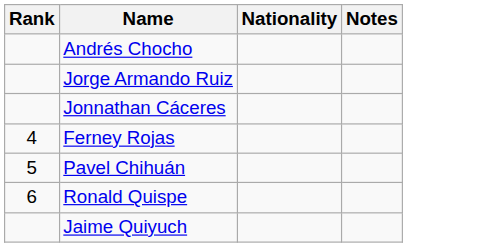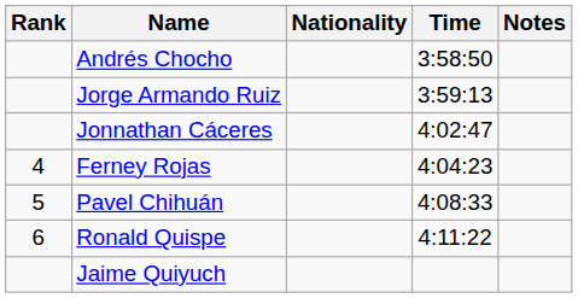 <table class="wikitable sortable" style="text-align:center">
 <tr>
 <th>Rank</th>
 <th>Name</th>
 <th>Nationality</th>
+<th>Time</th>
 <th>Notes</th>
 </tr>
 <tr>
 <td></td>
 <td align=left><a href='#'>Andrés Chocho</a></td>
 <td align=left></td>
+<td>3:58:50</td>
 <td><strong></strong></td>
 </tr>
 <tr>
 <td></td>
 <td align=left><a href='#'>Jorge Armando Ruiz</a></td>
 <td align=left></td>
+<td>3:59:13</td>
 <td></td>
 </tr>
 <tr>
 <td></td>
 <td align=left><a href='#'>Jonnathan Cáceres</a></td>
 <td align=left></td>
+<td>4:02:47</td>
 <td></td>
 </tr>
 <tr>
 <td>4</td>
 <td align=left><a href='#'>Ferney Rojas</a></td>
 <td align=left></td>
+<td>4:04:23</td>
 <td></td>
 </tr>
 <tr>
 <td>5</td>
 <td align=left><a href='#'>Pavel Chihuán</a></td>
 <td align=left></td>
+<td>4:08:33</td>
 <td></td>
 </tr>
 <tr>
 <td>6</td>
 <td align=left><a href='#'>Ronald Quispe</a></td>
 <td align=left></td>
+<td>4:11:22</td>
 <td></td>
 </tr>
 <tr>
 <td></td>
 <td align=left><a href='#'>Jaime Quiyuch</a></td>
 <td align=left></td>
 <td></td>
+<td></td>
 </tr>
 </table>
